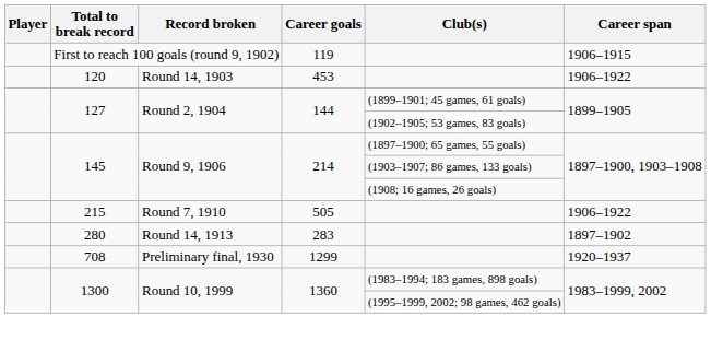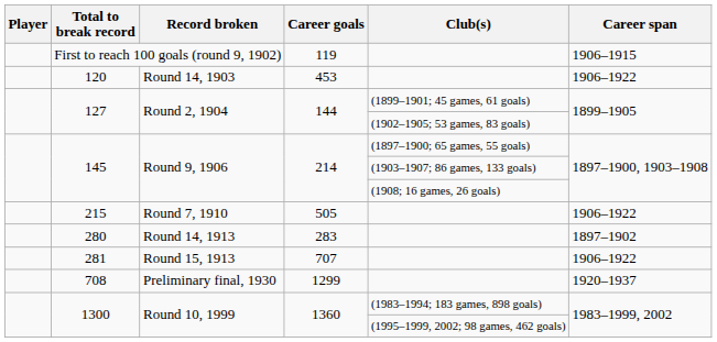 <table class="wikitable sortable">
 <tr>
 <th>Player</th>
 <th class=unsortable>Total to<br>break record</th>
 <th class=unsortable>Record broken</th>
 <th>Career goals</th>
 <th>Club(s)</th>
 <th>Career span</th>
 </tr>
 <tr>
 <td></td>
 <td colspan=2>First to reach 100 goals (round 9, 1902)</td>
 <td align=center>119</td>
 <td></td>
 <td>1906–1915</td>
 </tr>
 <tr>
 <td></td>
 <td align=center>120</td>
 <td>Round 14, 1903</td>
 <td align=center>453</td>
 <td></td>
 <td>1906–1922</td>
 </tr>
 <tr>
 <td rowspan=2></td>
 <td rowspan=2 align=center>127</td>
 <td rowspan=2>Round 2, 1904</td>
 <td rowspan=2 align=center>144</td>
 <td> <small>(1899–1901; 45 games, 61 goals)</small></td>
 <td rowspan=2>1899–1905</td>
 </tr>
 <tr>
 <td> <small>(1902–1905; 53 games, 83 goals)</small></td>
 </tr>
 <tr>
 <td rowspan=3></td>
 <td rowspan=3 align=center>145</td>
 <td rowspan=3>Round 9, 1906</td>
 <td rowspan=3 align=center>214</td>
 <td> <small>(1897–1900; 65 games, 55 goals)</small></td>
 <td rowspan=3>1897–1900, 1903–1908</td>
 </tr>
 <tr>
 <td> <small>(1903–1907; 86 games, 133 goals)</small></td>
 </tr>
 <tr>
 <td> <small>(1908; 16 games, 26 goals)</small></td>
 </tr>
 <tr>
 <td></td>
 <td align=center>215</td>
 <td>Round 7, 1910</td>
 <td align=center>505</td>
 <td></td>
 <td>1906–1922</td>
 </tr>
 <tr>
 <td></td>
 <td align=center>280</td>
 <td>Round 14, 1913</td>
 <td align=center>283</td>
 <td></td>
 <td>1897–1902</td>
 </tr>
 <tr>
 <td></td>
+<td align=center>281</td>
+<td>Round 15, 1913</td>
+<td align=center>707</td>
+<td></td>
+<td>1906–1922</td>
+</tr>
+<tr>
+<td></td>
 <td align=center>708</td>
 <td>Preliminary final, 1930</td>
 <td align=center>1299</td>
 <td></td>
 <td>1920–1937</td>
 </tr>
 <tr>
 <td rowspan=2></td>
 <td rowspan=2 align=center>1300</td>
 <td rowspan=2>Round 10, 1999</td>
 <td rowspan=2 align=center>1360</td>
 <td> <small>(1983–1994; 183 games, 898 goals)</small></td>
 <td rowspan=2>1983–1999, 2002</td>
 </tr>
 <tr>
 <td> <small>(1995–1999, 2002; 98 games, 462 goals)</small></td>
 </tr>
 </table>
